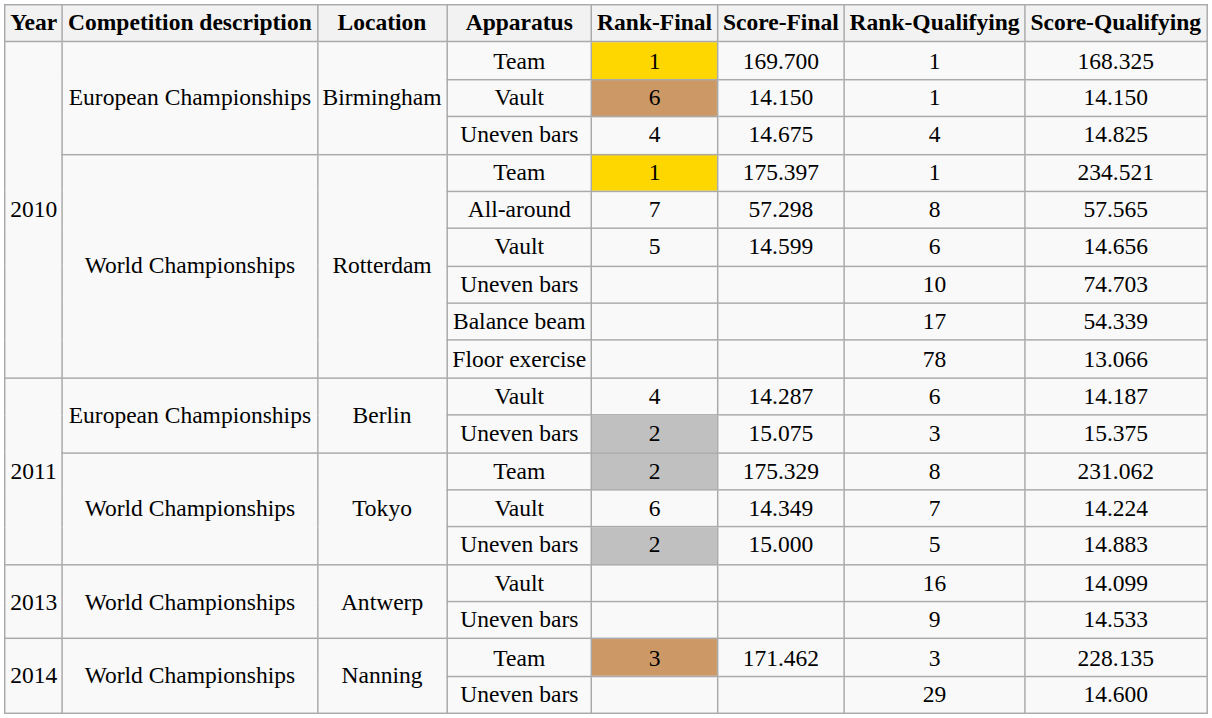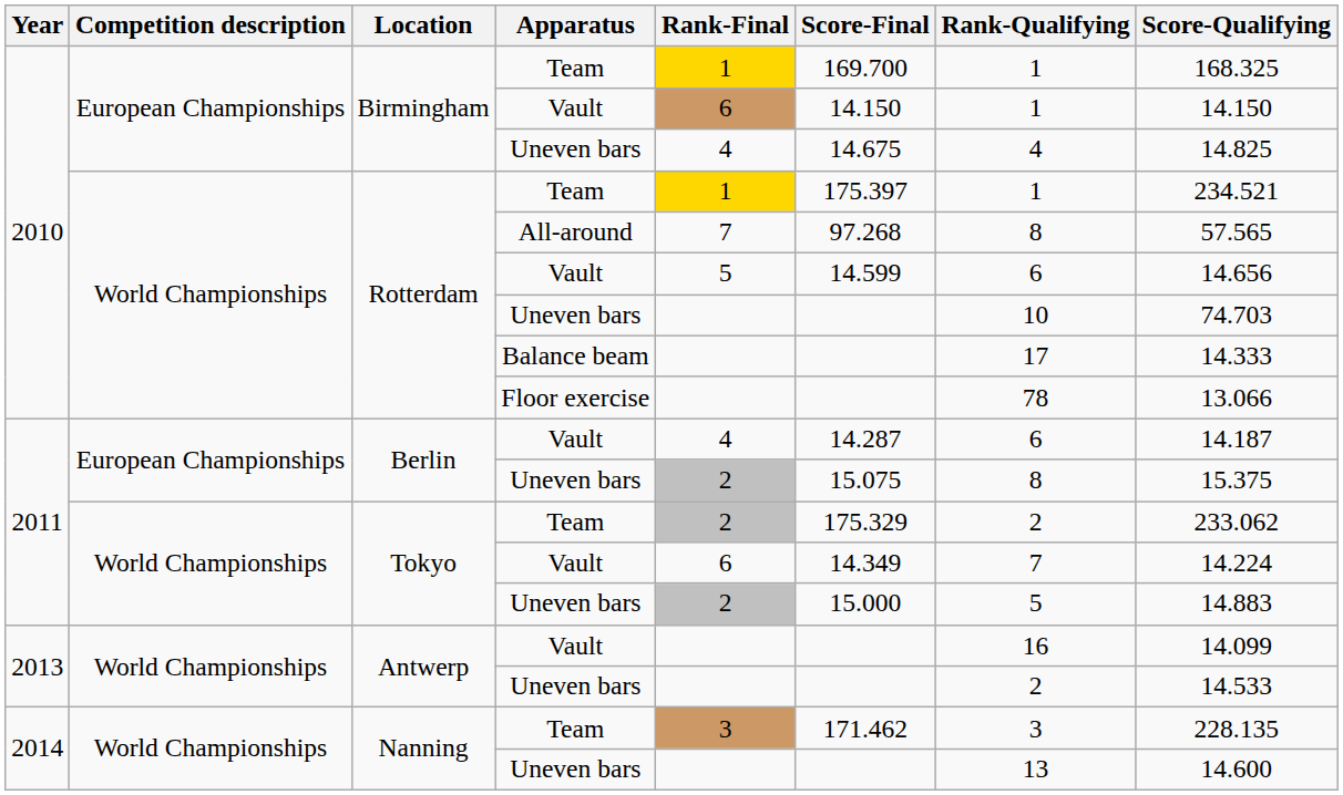 <table class="wikitable" style="text-align:center">
 <tr>
 <th>Year</th>
 <th>Competition description</th>
 <th>Location</th>
 <th>Apparatus</th>
 <th>Rank-Final</th>
 <th>Score-Final</th>
 <th>Rank-Qualifying</th>
 <th>Score-Qualifying</th>
 </tr>
 <tr>
 <td rowspan=9>2010</td>
 <td rowspan=3>European Championships</td>
 <td rowspan=3>Birmingham</td>
 <td>Team</td>
 <td bgcolor=gold>1</td>
 <td>169.700</td>
 <td>1</td>
 <td>168.325</td>
 </tr>
 <tr>
 <td>Vault</td>
 <td bgcolor=cc9966>6</td>
 <td>14.150</td>
 <td>1</td>
 <td>14.150</td>
 </tr>
 <tr>
 <td>Uneven bars</td>
 <td>4</td>
 <td>14.675</td>
 <td>4</td>
 <td>14.825</td>
 </tr>
 <tr>
 <td rowspan=6>World Championships</td>
 <td rowspan=6>Rotterdam</td>
 <td>Team</td>
 <td bgcolor=gold>1</td>
 <td>175.397</td>
 <td>1</td>
 <td>234.521</td>
 </tr>
 <tr>
 <td>All-around</td>
 <td>7</td>
-<td>57.298</td>
+<td>97.268</td>
 <td>8</td>
 <td>57.565</td>
 </tr>
 <tr>
 <td>Vault</td>
 <td>5</td>
 <td>14.599</td>
 <td>6</td>
 <td>14.656</td>
 </tr>
 <tr>
 <td>Uneven bars</td>
 <td></td>
 <td></td>
 <td>10</td>
 <td>74.703</td>
 </tr>
 <tr>
 <td>Balance beam</td>
 <td></td>
 <td></td>
 <td>17</td>
-<td>54.339</td>
+<td>14.333</td>
 </tr>
 <tr>
 <td>Floor exercise</td>
 <td></td>
 <td></td>
 <td>78</td>
 <td>13.066</td>
 </tr>
 <tr>
 <td rowspan=5>2011</td>
 <td rowspan=2>European Championships</td>
 <td rowspan=2>Berlin</td>
 <td>Vault</td>
 <td>4</td>
 <td>14.287</td>
 <td>6</td>
 <td>14.187</td>
 </tr>
 <tr>
 <td>Uneven bars</td>
 <td bgcolor=silver>2</td>
 <td>15.075</td>
-<td>3</td>
+<td>8</td>
 <td>15.375</td>
 </tr>
 <tr>
 <td rowspan=3>World Championships</td>
 <td rowspan=3>Tokyo</td>
 <td>Team</td>
 <td bgcolor=silver>2</td>
 <td>175.329</td>
-<td>8</td>
-<td>231.062</td>
+<td>2</td>
+<td>233.062</td>
 </tr>
 <tr>
 <td>Vault</td>
 <td>6</td>
 <td>14.349</td>
 <td>7</td>
 <td>14.224</td>
 </tr>
 <tr>
 <td>Uneven bars</td>
 <td bgcolor=silver>2</td>
 <td>15.000</td>
 <td>5</td>
 <td>14.883</td>
 </tr>
 <tr>
 <td rowspan=2>2013</td>
 <td rowspan=2>World Championships</td>
 <td rowspan=2>Antwerp</td>
 <td>Vault</td>
 <td></td>
 <td></td>
 <td>16</td>
 <td>14.099</td>
 </tr>
 <tr>
 <td>Uneven bars</td>
 <td></td>
 <td></td>
-<td>9</td>
+<td>2</td>
 <td>14.533</td>
 </tr>
 <tr>
 <td rowspan=2>2014</td>
 <td rowspan=2>World Championships</td>
 <td rowspan=2>Nanning</td>
 <td>Team</td>
 <td bgcolor=cc9966>3</td>
 <td>171.462</td>
 <td>3</td>
 <td>228.135</td>
 </tr>
 <tr>
 <td>Uneven bars</td>
 <td></td>
 <td></td>
-<td>29</td>
+<td>13</td>
 <td>14.600</td>
 </tr>
 </table>
